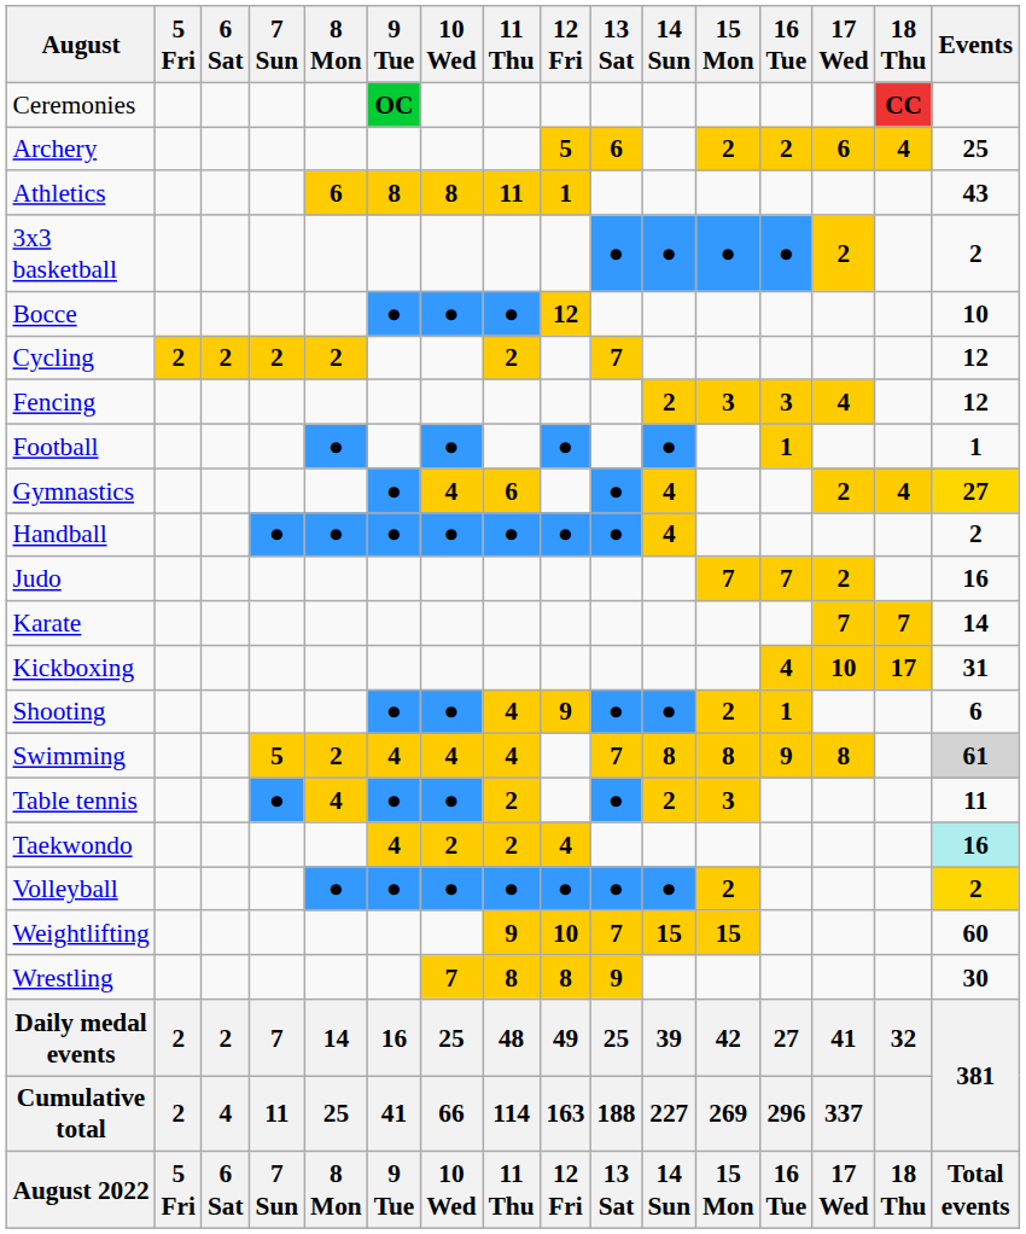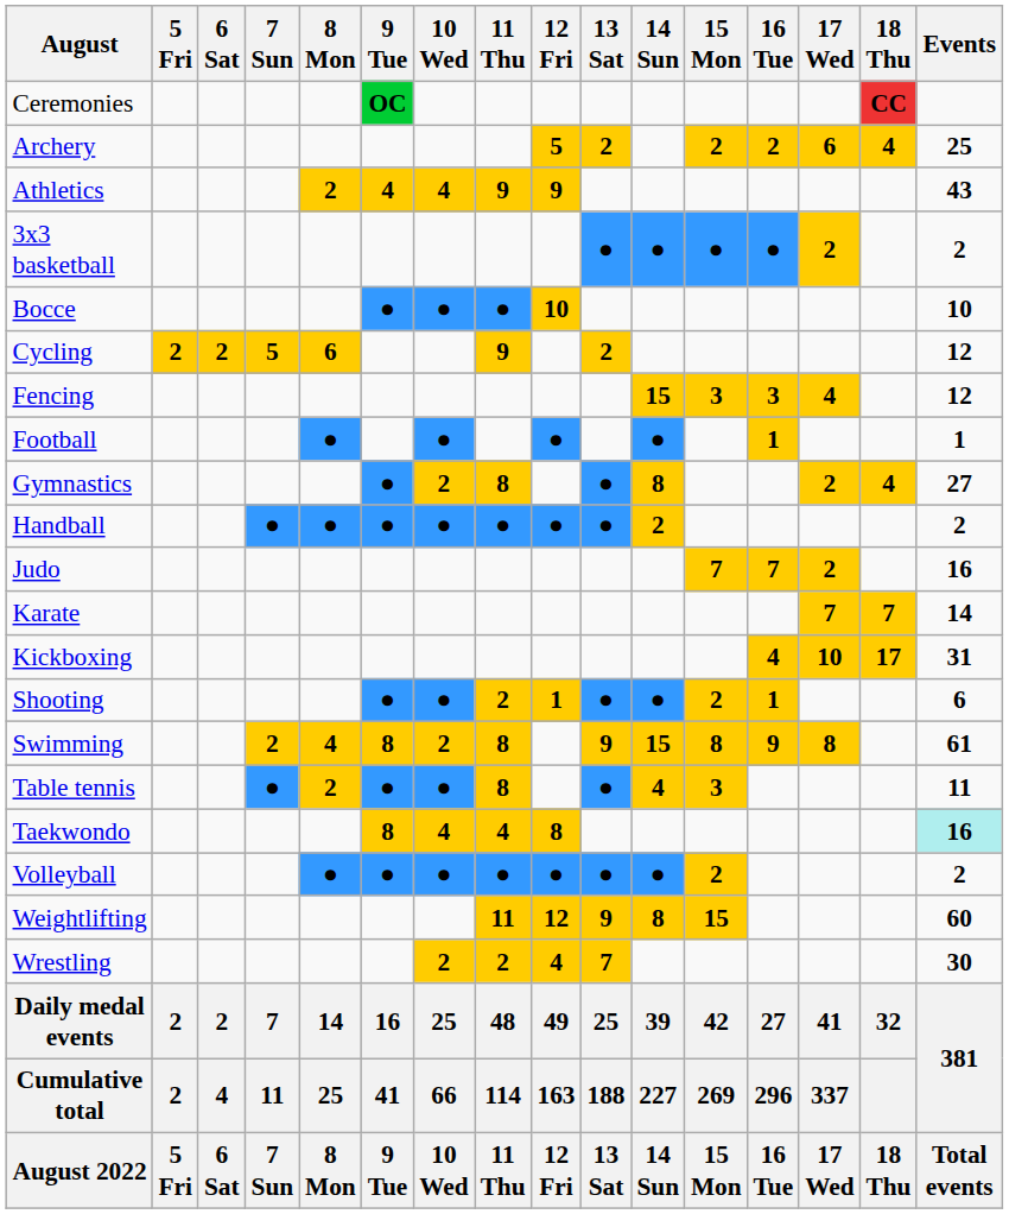 <table class="wikitable" style="margin:0.5em auto; font-size:90%; line-height:1.25em; width:75%; text-align:center">
 <tr>
 <th style="width:18%;">August</th>
 <th style="width:4%;">5<br>Fri</th>
 <th style="width:4%;">6<br>Sat</th>
 <th style="width:4%;">7<br>Sun</th>
 <th style="width:4%;">8<br>Mon</th>
 <th style="width:4%;">9<br>Tue</th>
 <th style="width:4%;">10<br>Wed</th>
 <th style="width:4%;">11<br>Thu</th>
 <th style="width:4%;">12<br>Fri</th>
 <th style="width:4%;">13<br>Sat</th>
 <th style="width:4%;">14<br>Sun</th>
 <th style="width:4%;">15<br>Mon</th>
 <th style="width:4%;">16<br>Tue</th>
 <th style="width:4%;">17<br>Wed</th>
 <th style="width:4%;">18<br>Thu</th>
 <th style="width:4%;">Events</th>
 </tr>
 <tr>
 <td align=left>Ceremonies</td>
 <td></td>
 <td></td>
 <td></td>
 <td></td>
 <td bgcolor="#00cc33"><strong>OC</strong></td>
 <td></td>
 <td></td>
 <td></td>
 <td></td>
 <td></td>
 <td></td>
 <td></td>
 <td></td>
 <td bgcolor="#ee3333"><strong>CC</strong></td>
 <td></td>
 </tr>
 <tr>
 <td align=left> <a href='#'>Archery</a></td>
 <td></td>
 <td></td>
 <td></td>
 <td></td>
 <td></td>
 <td></td>
 <td></td>
 <td bgcolor="#ffcc00"><strong>5</strong></td>
-<td bgcolor="#ffcc00"><strong>6</strong></td>
+<td bgcolor="#ffcc00"><strong>2</strong></td>
 <td></td>
 <td bgcolor="#ffcc00"><strong>2</strong></td>
 <td bgcolor="#ffcc00"><strong>2</strong></td>
 <td bgcolor="#ffcc00"><strong>6</strong></td>
 <td bgcolor="#ffcc00"><strong>4</strong></td>
 <td><strong>25</strong></td>
 </tr>
 <tr>
 <td align=left> <a href='#'>Athletics</a></td>
 <td></td>
 <td></td>
 <td></td>
-<td bgcolor="#ffcc00"><strong>6</strong></td>
-<td bgcolor="#ffcc00"><strong>8</strong></td>
-<td bgcolor="#ffcc00"><strong>8</strong></td>
-<td bgcolor="#ffcc00"><strong>11</strong></td>
-<td bgcolor="#ffcc00"><strong>1</strong></td>
+<td bgcolor="#ffcc00"><strong>2</strong></td>
+<td bgcolor="#ffcc00"><strong>4</strong></td>
+<td bgcolor="#ffcc00"><strong>4</strong></td>
+<td bgcolor="#ffcc00"><strong>9</strong></td>
+<td bgcolor="#ffcc00"><strong>9</strong></td>
 <td></td>
 <td></td>
 <td></td>
 <td></td>
 <td></td>
 <td></td>
 <td><strong>43</strong></td>
 </tr>
 <tr>
 <td align=left> <a href='#'>3x3 basketball</a></td>
 <td></td>
 <td></td>
 <td></td>
 <td></td>
 <td></td>
 <td></td>
 <td></td>
 <td></td>
 <td bgcolor="#3399ff">●</td>
 <td bgcolor="#3399ff">●</td>
 <td bgcolor="#3399ff">●</td>
 <td bgcolor="#3399ff">●</td>
 <td bgcolor="#ffcc00"><strong>2</strong></td>
 <td></td>
 <td><strong>2</strong></td>
 </tr>
 <tr>
 <td align=left> <a href='#'>Bocce</a></td>
 <td></td>
 <td></td>
 <td></td>
 <td></td>
 <td bgcolor="#3399ff">●</td>
 <td bgcolor="#3399ff">●</td>
 <td bgcolor="#3399ff">●</td>
-<td bgcolor="#ffcc00"><strong>12</strong></td>
+<td bgcolor="#ffcc00"><strong>10</strong></td>
 <td></td>
 <td></td>
 <td></td>
 <td></td>
 <td></td>
 <td></td>
 <td><strong>10</strong></td>
 </tr>
 <tr>
 <td align=left> <a href='#'>Cycling</a></td>
 <td bgcolor="#ffcc00"><strong>2</strong></td>
 <td bgcolor="#ffcc00"><strong>2</strong></td>
-<td bgcolor="#ffcc00"><strong>2</strong></td>
-<td bgcolor="#ffcc00"><strong>2</strong></td>
+<td bgcolor="#ffcc00"><strong>5</strong></td>
+<td bgcolor="#ffcc00"><strong>6</strong></td>
 <td></td>
 <td></td>
+<td bgcolor="#ffcc00"><strong>9</strong></td>
+<td></td>
 <td bgcolor="#ffcc00"><strong>2</strong></td>
-<td></td>
-<td bgcolor="#ffcc00"><strong>7</strong></td>
 <td></td>
 <td></td>
 <td></td>
 <td></td>
 <td></td>
 <td><strong>12</strong></td>
 </tr>
 <tr>
 <td align=left> <a href='#'>Fencing</a></td>
 <td></td>
 <td></td>
 <td></td>
 <td></td>
 <td></td>
 <td></td>
 <td></td>
 <td></td>
 <td></td>
-<td bgcolor="#ffcc00"><strong>2</strong></td>
+<td bgcolor="#ffcc00"><strong>15</strong></td>
 <td bgcolor="#ffcc00"><strong>3</strong></td>
 <td bgcolor="#ffcc00"><strong>3</strong></td>
 <td bgcolor="#ffcc00"><strong>4</strong></td>
 <td></td>
 <td><strong>12</strong></td>
 </tr>
 <tr>
 <td align=left> <a href='#'>Football</a></td>
 <td></td>
 <td></td>
 <td></td>
 <td bgcolor="#3399ff">●</td>
 <td></td>
 <td bgcolor="#3399ff">●</td>
 <td></td>
 <td bgcolor="#3399ff">●</td>
 <td></td>
 <td bgcolor="#3399ff">●</td>
 <td></td>
 <td bgcolor="#ffcc00"><strong>1</strong></td>
 <td></td>
 <td></td>
 <td><strong>1</strong></td>
 </tr>
 <tr>
 <td align=left> <a href='#'>Gymnastics</a></td>
 <td></td>
 <td></td>
 <td></td>
 <td></td>
 <td bgcolor="#3399ff">●</td>
-<td bgcolor="#ffcc00"><strong>4</strong></td>
-<td bgcolor="#ffcc00"><strong>6</strong></td>
+<td bgcolor="#ffcc00"><strong>2</strong></td>
+<td bgcolor="#ffcc00"><strong>8</strong></td>
 <td></td>
 <td bgcolor="#3399ff">●</td>
-<td bgcolor="#ffcc00"><strong>4</strong></td>
+<td bgcolor="#ffcc00"><strong>8</strong></td>
 <td></td>
 <td></td>
 <td bgcolor="#ffcc00"><strong>2</strong></td>
 <td bgcolor="#ffcc00"><strong>4</strong></td>
-<td style="background: gold;"><strong>27</strong></td>
+<td><strong>27</strong></td>
 </tr>
 <tr>
 <td align=left> <a href='#'>Handball</a></td>
 <td></td>
 <td></td>
 <td bgcolor="#3399ff">●</td>
 <td bgcolor="#3399ff">●</td>
 <td bgcolor="#3399ff">●</td>
 <td bgcolor="#3399ff">●</td>
 <td bgcolor="#3399ff">●</td>
 <td bgcolor="#3399ff">●</td>
 <td bgcolor="#3399ff">●</td>
-<td bgcolor="#ffcc00"><strong>4</strong></td>
+<td bgcolor="#ffcc00"><strong>2</strong></td>
 <td></td>
 <td></td>
 <td></td>
 <td></td>
 <td><strong>2</strong></td>
 </tr>
 <tr>
 <td align=left> <a href='#'>Judo</a></td>
 <td></td>
 <td></td>
 <td></td>
 <td></td>
 <td></td>
 <td></td>
 <td></td>
 <td></td>
 <td></td>
 <td></td>
 <td bgcolor="#ffcc00"><strong>7</strong></td>
 <td bgcolor="#ffcc00"><strong>7</strong></td>
 <td bgcolor="#ffcc00"><strong>2</strong></td>
 <td></td>
 <td><strong>16</strong></td>
 </tr>
 <tr>
 <td align=left> <a href='#'>Karate</a></td>
 <td></td>
 <td></td>
 <td></td>
 <td></td>
 <td></td>
 <td></td>
 <td></td>
 <td></td>
 <td></td>
 <td></td>
 <td></td>
 <td></td>
 <td bgcolor="#ffcc00"><strong>7</strong></td>
 <td bgcolor="#ffcc00"><strong>7</strong></td>
 <td><strong>14</strong></td>
 </tr>
 <tr>
 <td align=left> <a href='#'>Kickboxing</a></td>
 <td></td>
 <td></td>
 <td></td>
 <td></td>
 <td></td>
 <td></td>
 <td></td>
 <td></td>
 <td></td>
 <td></td>
 <td></td>
 <td bgcolor="#ffcc00"><strong>4</strong></td>
 <td bgcolor="#ffcc00"><strong>10</strong></td>
 <td bgcolor="#ffcc00"><strong>17</strong></td>
 <td><strong>31</strong></td>
 </tr>
 <tr>
 <td align=left> <a href='#'>Shooting</a></td>
 <td></td>
 <td></td>
 <td></td>
 <td></td>
 <td bgcolor="#3399ff">●</td>
 <td bgcolor="#3399ff">●</td>
-<td bgcolor="#ffcc00"><strong>4</strong></td>
-<td bgcolor="#ffcc00"><strong>9</strong></td>
+<td bgcolor="#ffcc00"><strong>2</strong></td>
+<td bgcolor="#ffcc00"><strong>1</strong></td>
 <td bgcolor="#3399ff">●</td>
 <td bgcolor="#3399ff">●</td>
 <td bgcolor="#ffcc00"><strong>2</strong></td>
 <td bgcolor="#ffcc00"><strong>1</strong></td>
 <td></td>
 <td></td>
 <td><strong>6</strong></td>
 </tr>
 <tr>
 <td align=left> <a href='#'>Swimming</a></td>
 <td></td>
 <td></td>
-<td bgcolor="#ffcc00"><strong>5</strong></td>
 <td bgcolor="#ffcc00"><strong>2</strong></td>
 <td bgcolor="#ffcc00"><strong>4</strong></td>
-<td bgcolor="#ffcc00"><strong>4</strong></td>
-<td bgcolor="#ffcc00"><strong>4</strong></td>
+<td bgcolor="#ffcc00"><strong>8</strong></td>
+<td bgcolor="#ffcc00"><strong>2</strong></td>
+<td bgcolor="#ffcc00"><strong>8</strong></td>
 <td></td>
-<td bgcolor="#ffcc00"><strong>7</strong></td>
-<td bgcolor="#ffcc00"><strong>8</strong></td>
+<td bgcolor="#ffcc00"><strong>9</strong></td>
+<td bgcolor="#ffcc00"><strong>15</strong></td>
 <td bgcolor="#ffcc00"><strong>8</strong></td>
 <td bgcolor="#ffcc00"><strong>9</strong></td>
 <td bgcolor="#ffcc00"><strong>8</strong></td>
 <td></td>
-<td style="background: lightgrey;"><strong>61</strong></td>
+<td><strong>61</strong></td>
 </tr>
 <tr>
 <td align=left> <a href='#'>Table tennis</a></td>
 <td></td>
 <td></td>
 <td bgcolor="#3399ff">●</td>
-<td bgcolor="#ffcc00"><strong>4</strong></td>
+<td bgcolor="#ffcc00"><strong>2</strong></td>
 <td bgcolor="#3399ff">●</td>
 <td bgcolor="#3399ff">●</td>
-<td bgcolor="#ffcc00"><strong>2</strong></td>
+<td bgcolor="#ffcc00"><strong>8</strong></td>
 <td></td>
 <td bgcolor="#3399ff">●</td>
-<td bgcolor="#ffcc00"><strong>2</strong></td>
+<td bgcolor="#ffcc00"><strong>4</strong></td>
 <td bgcolor="#ffcc00"><strong>3</strong></td>
 <td></td>
 <td></td>
 <td></td>
 <td><strong>11</strong></td>
 </tr>
 <tr>
 <td align=left> <a href='#'>Taekwondo</a></td>
 <td></td>
 <td></td>
 <td></td>
 <td></td>
+<td bgcolor="#ffcc00"><strong>8</strong></td>
 <td bgcolor="#ffcc00"><strong>4</strong></td>
-<td bgcolor="#ffcc00"><strong>2</strong></td>
-<td bgcolor="#ffcc00"><strong>2</strong></td>
 <td bgcolor="#ffcc00"><strong>4</strong></td>
+<td bgcolor="#ffcc00"><strong>8</strong></td>
 <td></td>
 <td></td>
 <td></td>
 <td></td>
 <td></td>
 <td></td>
 <td style="background: paleturquoise;"><strong>16</strong></td>
 </tr>
 <tr>
 <td align=left> <a href='#'>Volleyball</a></td>
 <td></td>
 <td></td>
 <td></td>
 <td bgcolor="#3399ff">●</td>
 <td bgcolor="#3399ff">●</td>
 <td bgcolor="#3399ff">●</td>
 <td bgcolor="#3399ff">●</td>
 <td bgcolor="#3399ff">●</td>
 <td bgcolor="#3399ff">●</td>
 <td bgcolor="#3399ff">●</td>
 <td bgcolor="#ffcc00"><strong>2</strong></td>
 <td></td>
 <td></td>
 <td></td>
-<td style="background: gold;"><strong>2</strong></td>
+<td><strong>2</strong></td>
 </tr>
 <tr>
 <td align=left> <a href='#'>Weightlifting</a></td>
 <td></td>
 <td></td>
 <td></td>
 <td></td>
 <td></td>
 <td></td>
+<td bgcolor="#ffcc00"><strong>11</strong></td>
+<td bgcolor="#ffcc00"><strong>12</strong></td>
 <td bgcolor="#ffcc00"><strong>9</strong></td>
-<td bgcolor="#ffcc00"><strong>10</strong></td>
-<td bgcolor="#ffcc00"><strong>7</strong></td>
-<td bgcolor="#ffcc00"><strong>15</strong></td>
+<td bgcolor="#ffcc00"><strong>8</strong></td>
 <td bgcolor="#ffcc00"><strong>15</strong></td>
 <td></td>
 <td></td>
 <td></td>
 <td><strong>60</strong></td>
 </tr>
 <tr>
 <td align=left> <a href='#'>Wrestling</a></td>
 <td></td>
 <td></td>
 <td></td>
 <td></td>
 <td></td>
+<td bgcolor="#ffcc00"><strong>2</strong></td>
+<td bgcolor="#ffcc00"><strong>2</strong></td>
+<td bgcolor="#ffcc00"><strong>4</strong></td>
 <td bgcolor="#ffcc00"><strong>7</strong></td>
-<td bgcolor="#ffcc00"><strong>8</strong></td>
-<td bgcolor="#ffcc00"><strong>8</strong></td>
-<td bgcolor="#ffcc00"><strong>9</strong></td>
 <td></td>
 <td></td>
 <td></td>
 <td></td>
 <td></td>
 <td><strong>30</strong></td>
 </tr>
 <tr>
 <th>Daily medal events</th>
 <th>2</th>
 <th>2</th>
 <th>7</th>
 <th>14</th>
 <th>16</th>
 <th>25</th>
 <th>48</th>
 <th>49</th>
 <th>25</th>
 <th>39</th>
 <th>42</th>
 <th>27</th>
 <th>41</th>
 <th>32</th>
 <th rowspan=2>381</th>
 </tr>
 <tr>
 <th>Cumulative total</th>
 <th>2</th>
 <th>4</th>
 <th>11</th>
 <th>25</th>
 <th>41</th>
 <th>66</th>
 <th>114</th>
 <th>163</th>
 <th>188</th>
 <th>227</th>
 <th>269</th>
 <th>296</th>
 <th>337</th>
 <th></th>
 </tr>
 <tr>
 <th style="width:23%;">August 2022</th>
 <th style="width:4%;">5<br>Fri</th>
 <th style="width:4%;">6<br>Sat</th>
 <th style="width:4%;">7<br>Sun</th>
 <th style="width:4%;">8<br>Mon</th>
 <th style="width:4%;">9<br>Tue</th>
 <th style="width:4%;">10<br>Wed</th>
 <th style="width:4%;">11<br>Thu</th>
 <th style="width:4%;">12<br>Fri</th>
 <th style="width:4%;">13<br>Sat</th>
 <th style="width:4%;">14<br>Sun</th>
 <th style="width:4%;">15<br>Mon</th>
 <th style="width:4%;">16<br>Tue</th>
 <th style="width:4%;">17<br>Wed</th>
 <th style="width:4%;">18<br>Thu</th>
 <th>Total events</th>
 </tr>
 </table>
